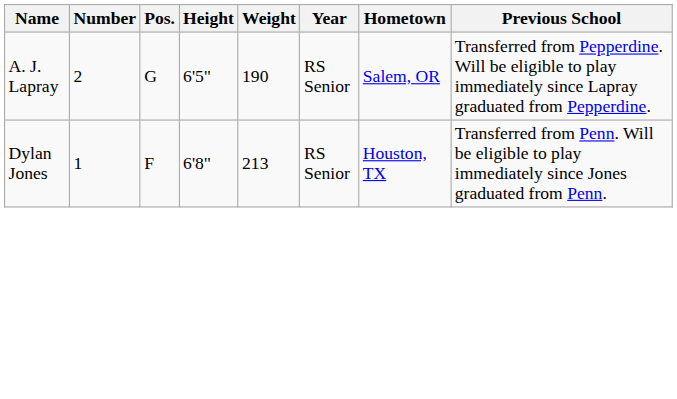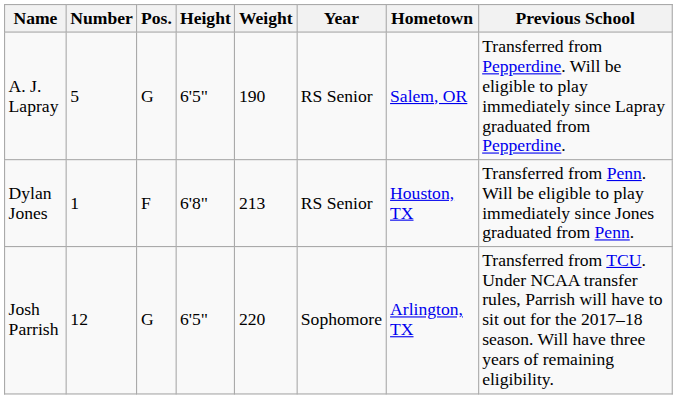 <table class="wikitable sortable" border="1">
 <tr>
 <th>Name</th>
 <th>Number</th>
 <th>Pos.</th>
 <th>Height</th>
 <th>Weight</th>
 <th>Year</th>
 <th>Hometown</th>
 <th class="unsortable">Previous School</th>
 </tr>
 <tr>
 <td>A. J. Lapray</td>
-<td>2</td>
+<td>5</td>
 <td>G</td>
 <td>6'5"</td>
 <td>190</td>
 <td>RS Senior</td>
 <td><a href='#'>Salem, OR</a></td>
 <td>Transferred from <a href='#'>Pepperdine</a>. Will be eligible to play immediately since Lapray graduated from <a href='#'>Pepperdine</a>.</td>
 </tr>
 <tr>
 <td>Dylan Jones</td>
 <td>1</td>
 <td>F</td>
 <td>6'8"</td>
 <td>213</td>
 <td>RS Senior</td>
 <td><a href='#'>Houston, TX</a></td>
 <td>Transferred from <a href='#'>Penn</a>. Will be eligible to play immediately since Jones graduated from <a href='#'>Penn</a>.</td>
 </tr>
+<tr>
+<td>Josh Parrish</td>
+<td>12</td>
+<td>G</td>
+<td>6'5"</td>
+<td>220</td>
+<td>Sophomore</td>
+<td><a href='#'>Arlington, TX</a></td>
+<td>Transferred from <a href='#'>TCU</a>. Under NCAA transfer rules, Parrish will have to sit out for the 2017–18 season. Will have three years of remaining eligibility.</td>
+</tr>
 </table>
